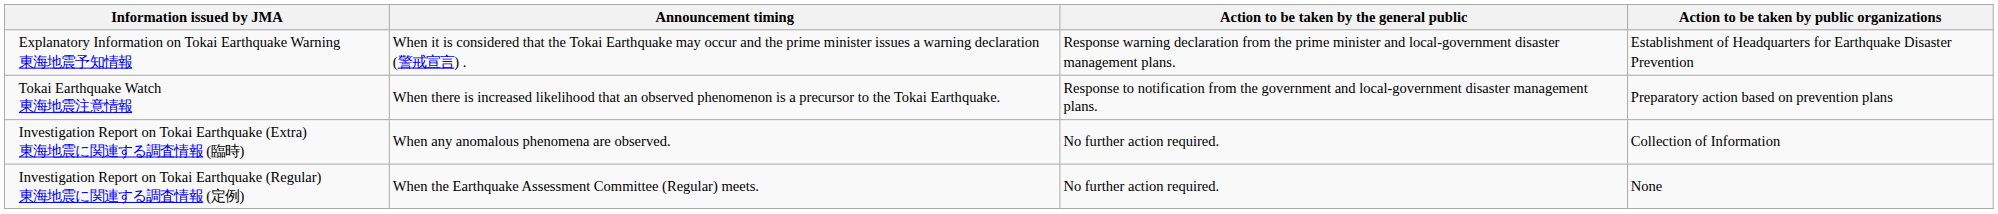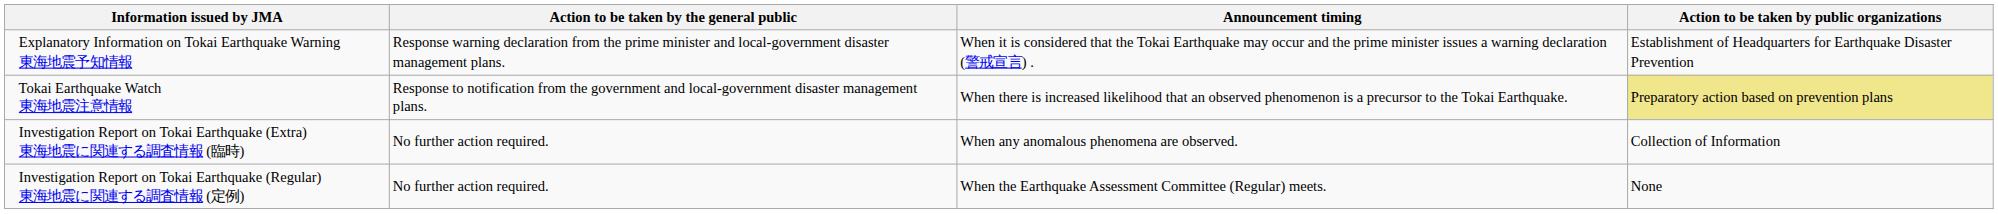 <table class="wikitable" style="font-size:90%; line-height:1.3em">
 <tr>
 <th style="width:26em">Information issued by JMA</th>
+<th>Action to be taken by the general public</th>
 <th>Announcement timing</th>
-<th>Action to be taken by the general public</th>
 <th>Action to be taken by public organizations</th>
 </tr>
 <tr>
 <td><span>  </span> Explanatory Information on Tokai Earthquake Warning<br><span>  </span> <a href='#'>東海地震予知情報</a></td>
+<td>Response warning declaration from the prime minister and local-government disaster management plans.</td>
 <td>When it is considered that the Tokai Earthquake may occur and the prime minister issues a warning declaration (<a href='#'>警戒宣言</a>) .</td>
-<td>Response warning declaration from the prime minister and local-government disaster management plans.</td>
 <td>Establishment of Headquarters for Earthquake Disaster Prevention</td>
 </tr>
 <tr>
 <td><span>  </span> Tokai Earthquake Watch<br><span>  </span> <a href='#'>東海地震注意情報</a></td>
+<td>Response to notification from the government and local-government disaster management plans.</td>
 <td>When there is increased likelihood that an observed phenomenon is a precursor to the Tokai Earthquake.</td>
-<td>Response to notification from the government and local-government disaster management plans.</td>
-<td>Preparatory action based on prevention plans</td>
+<td style="background: khaki;">Preparatory action based on prevention plans</td>
 </tr>
 <tr>
 <td><span>  </span> Investigation Report on Tokai Earthquake (Extra)<br><span>  </span> <a href='#'>東海地震に関連する調査情報</a> (臨時)</td>
+<td>No further action required.</td>
 <td>When any anomalous phenomena are observed.</td>
-<td>No further action required.</td>
 <td>Collection of Information</td>
 </tr>
 <tr>
 <td><span>  </span> Investigation Report on Tokai Earthquake (Regular)<br><span>  </span> <a href='#'>東海地震に関連する調査情報</a> (定例)</td>
+<td>No further action required.</td>
 <td>When the Earthquake Assessment Committee (Regular) meets.</td>
-<td>No further action required.</td>
 <td>None</td>
 </tr>
 </table>
